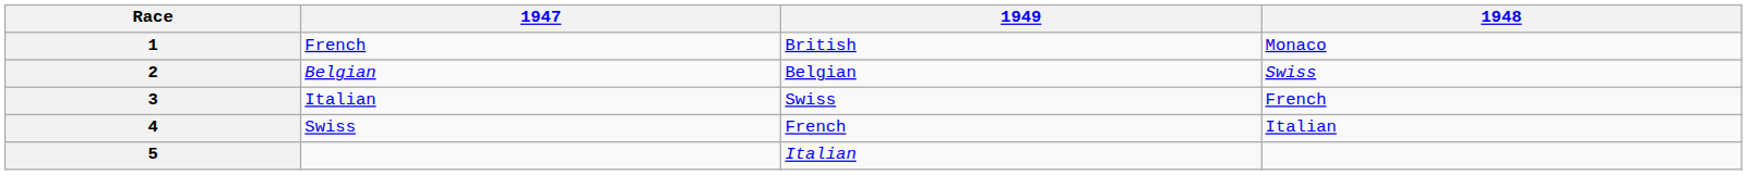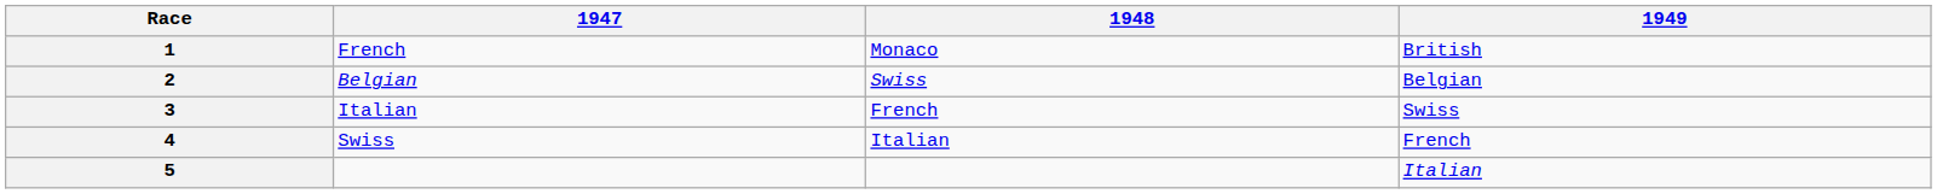 <table class="wikitable" style="font-size: 95%; width: 100%;">
 <tr>
 <th>Race</th>
 <th><a href='#'>1947</a></th>
+<th><a href='#'>1948</a></th>
 <th><a href='#'>1949</a></th>
-<th><a href='#'>1948</a></th>
 </tr>
 <tr>
 <th>1</th>
 <td> <a href='#'>French</a></td>
+<td> <a href='#'>Monaco</a></td>
 <td> <a href='#'>British</a></td>
-<td> <a href='#'>Monaco</a></td>
 </tr>
 <tr>
 <th>2</th>
 <td> <em><a href='#'>Belgian</a></em></td>
+<td> <em><a href='#'>Swiss</a></em></td>
 <td> <a href='#'>Belgian</a></td>
-<td> <em><a href='#'>Swiss</a></em></td>
 </tr>
 <tr>
 <th>3</th>
 <td> <a href='#'>Italian</a></td>
+<td> <a href='#'>French</a></td>
 <td> <a href='#'>Swiss</a></td>
-<td> <a href='#'>French</a></td>
 </tr>
 <tr>
 <th>4</th>
 <td> <a href='#'>Swiss</a></td>
+<td> <a href='#'>Italian</a></td>
 <td> <a href='#'>French</a></td>
-<td> <a href='#'>Italian</a></td>
 </tr>
 <tr>
 <th>5</th>
 <td></td>
+<td></td>
 <td> <em><a href='#'>Italian</a></em></td>
-<td></td>
 </tr>
 </table>
